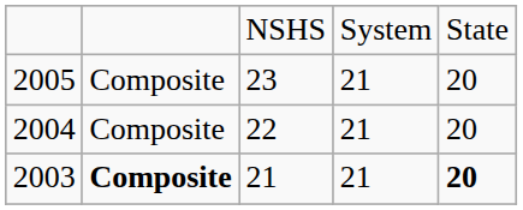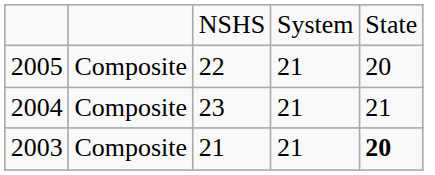 <table class="wikitable">
 <tr>
 <td></td>
 <td></td>
 <td>NSHS</td>
 <td>System</td>
 <td>State</td>
 </tr>
 <tr>
 <td>2005</td>
 <td>Composite</td>
-<td>23</td>
+<td>22</td>
 <td>21</td>
 <td>20</td>
 </tr>
 <tr>
 <td>2004</td>
 <td>Composite</td>
-<td>22</td>
+<td>23</td>
 <td>21</td>
-<td>20</td>
+<td>21</td>
 </tr>
 <tr>
 <td>2003</td>
-<td><strong>Composite</strong></td>
+<td>Composite</td>
 <td>21</td>
 <td>21</td>
 <td><strong>20</strong></td>
 </tr>
 </table>
